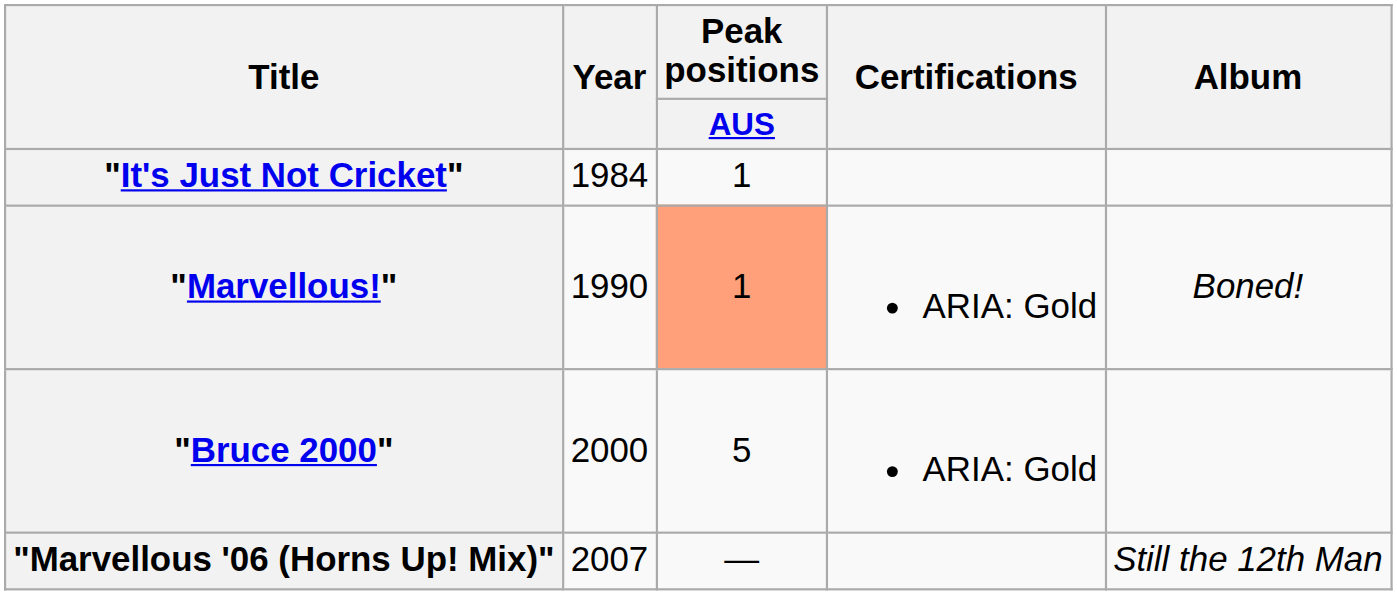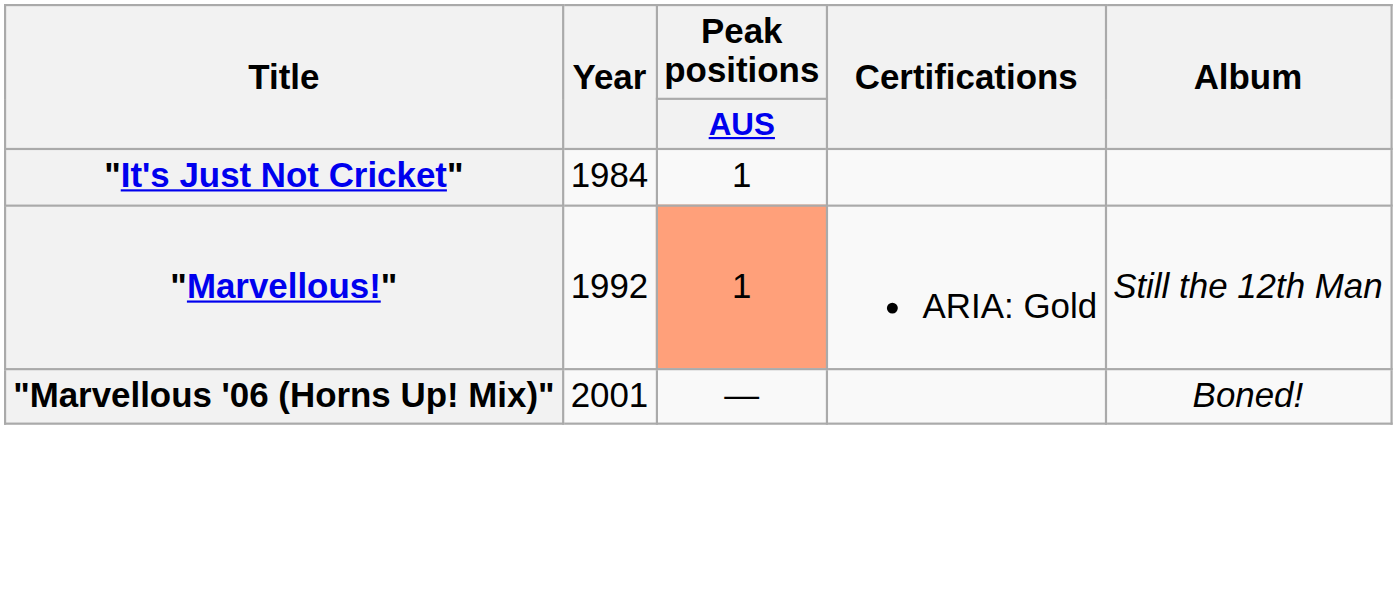 <table class="wikitable plainrowheaders" style="text-align:center">
 <tr>
 <th scope="col" rowspan="2">Title</th>
 <th scope="col" rowspan="2">Year</th>
 <th scope="col" colspan="1">Peak positions</th>
 <th scope="col" rowspan="2">Certifications</th>
 <th scope="col" rowspan="2">Album</th>
 </tr>
 <tr>
 <th scope="col" style="width:3em;font-size:90%;"><a href='#'>AUS</a><br></th>
 </tr>
 <tr>
 <th scope="row">"<a href='#'>It's Just Not Cricket</a>"</th>
 <td>1984</td>
 <td>1</td>
 <td></td>
 <td></td>
 </tr>
 <tr>
 <th scope="row">"<a href='#'>Marvellous!</a>"<br></th>
-<td>1990</td>
+<td>1992</td>
 <td style="background: lightsalmon;">1</td>
 <td><br><ul><li>ARIA: Gold</li></ul></td>
-<td><em>Boned!</em></td>
-</tr>
-<tr>
-<th scope="row">"<a href='#'>Bruce 2000</a>"</th>
-<td>2000</td>
-<td>5</td>
-<td><br><ul><li>ARIA: Gold</li></ul></td>
-<td></td>
+<td><em>Still the 12th Man</em></td>
 </tr>
 <tr>
 <th scope="row">"Marvellous '06 (Horns Up! Mix)"</th>
-<td>2007</td>
+<td>2001</td>
 <td>—</td>
 <td></td>
-<td><em>Still the 12th Man</em></td>
+<td><em>Boned!</em></td>
 </tr>
 </table>
